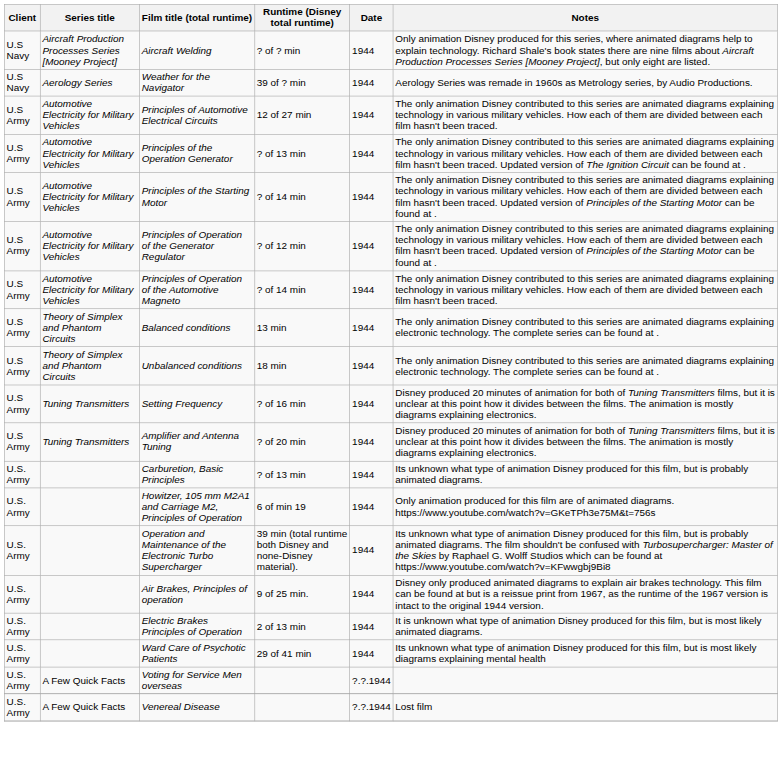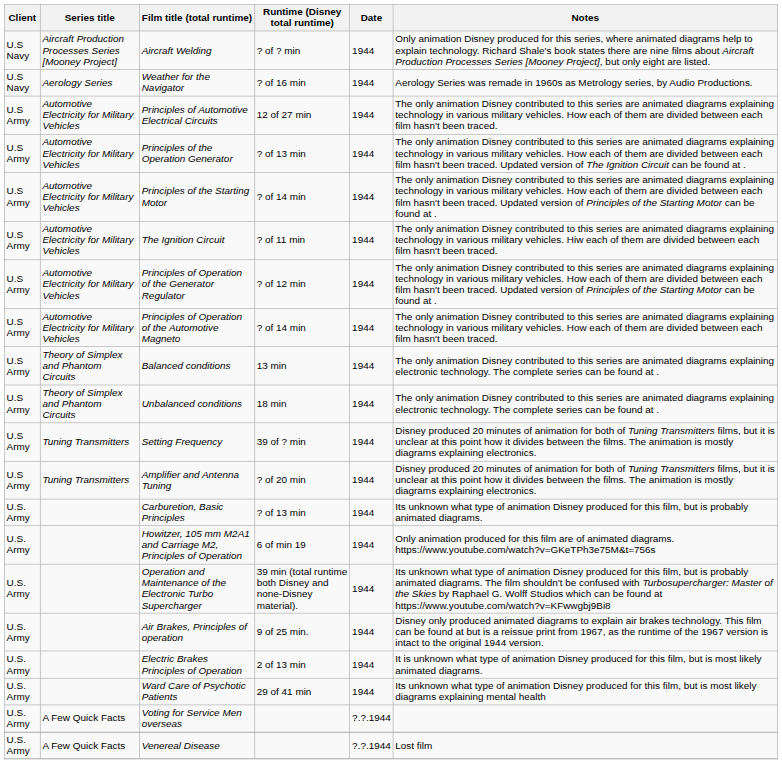 <table class="wikitable sortable">
 <tr>
 <th>Client</th>
 <th>Series title</th>
 <th>Film title (total runtime)</th>
 <th>Runtime (Disney total runtime)</th>
 <th>Date</th>
 <th>Notes</th>
 </tr>
 <tr>
 <td>U.S Navy</td>
 <td><em>Aircraft Production Processes Series [Mooney Project]</em></td>
 <td><em>Aircraft Welding</em></td>
 <td>? of ? min</td>
 <td>1944</td>
 <td>Only animation Disney produced for this series, where animated diagrams help to explain technology. Richard Shale's book states there are nine films about <em>Aircraft Production Processes Series [Mooney Project]</em>, but only eight are listed.</td>
 </tr>
 <tr>
 <td>U.S Navy</td>
 <td><em>Aerology Series</em></td>
 <td><em>Weather for the Navigator</em></td>
-<td>39 of ? min</td>
+<td>? of 16 min</td>
 <td>1944</td>
 <td>Aerology Series was remade in 1960s as Metrology series, by Audio Productions.</td>
 </tr>
 <tr>
 <td>U.S Army</td>
 <td><em>Automotive Electricity for Military Vehicles</em></td>
 <td><em>Principles of Automotive Electrical Circuits</em></td>
 <td>12 of 27 min</td>
 <td>1944</td>
 <td>The only animation Disney contributed to this series are animated diagrams explaining technology in various military vehicles. How each of them are divided between each film hasn't been traced.</td>
 </tr>
 <tr>
 <td>U.S Army</td>
 <td><em>Automotive Electricity for Military Vehicles</em></td>
 <td><em>Principles of the Operation Generator</em></td>
 <td>? of 13 min</td>
 <td>1944</td>
 <td>The only animation Disney contributed to this series are animated diagrams explaining technology in various military vehicles. How each of them are divided between each film hasn't been traced. Updated version of <em>The Ignition Circuit</em> can be found at .</td>
 </tr>
 <tr>
 <td>U.S Army</td>
 <td><em>Automotive Electricity for Military Vehicles</em></td>
 <td><em>Principles of the Starting Motor</em></td>
 <td>? of 14 min</td>
 <td>1944</td>
 <td>The only animation Disney contributed to this series are animated diagrams explaining technology in various military vehicles. How each of them are divided between each film hasn't been traced. Updated version of <em>Principles of the Starting Motor</em> can be found at .</td>
+</tr>
+<tr>
+<td>U.S Army</td>
+<td><em>Automotive Electricity for Military Vehicles</em></td>
+<td><em>The Ignition Circuit</em></td>
+<td>? of 11 min</td>
+<td>1944</td>
+<td>The only animation Disney contributed to this series are animated diagrams explaining technology in various military vehicles. Hiw each of them are divided between each film hasn't been traced.</td>
 </tr>
 <tr>
 <td>U.S Army</td>
 <td><em>Automotive Electricity for Military Vehicles</em></td>
 <td><em>Principles of Operation of the Generator Regulator</em></td>
 <td>? of 12 min</td>
 <td>1944</td>
 <td>The only animation Disney contributed to this series are animated diagrams explaining technology in various military vehicles. How each of them are divided between each film hasn't been traced. Updated version of <em>Principles of the Starting Motor</em> can be found at .</td>
 </tr>
 <tr>
 <td>U.S Army</td>
 <td><em>Automotive Electricity for Military Vehicles</em></td>
 <td><em>Principles of Operation of the Automotive Magneto</em></td>
 <td>? of 14 min</td>
 <td>1944</td>
 <td>The only animation Disney contributed to this series are animated diagrams explaining technology in various military vehicles. How each of them are divided between each film hasn't been traced.</td>
 </tr>
 <tr>
 <td>U.S Army</td>
 <td><em>Theory of Simplex and Phantom Circuits</em></td>
 <td><em>Balanced conditions</em></td>
 <td>13 min</td>
 <td>1944</td>
 <td>The only animation Disney contributed to this series are animated diagrams explaining electronic technology. The complete series can be found at .</td>
 </tr>
 <tr>
 <td>U.S Army</td>
 <td><em>Theory of Simplex and Phantom Circuits</em></td>
 <td><em>Unbalanced conditions</em></td>
 <td>18 min</td>
 <td>1944</td>
 <td>The only animation Disney contributed to this series are animated diagrams explaining electronic technology. The complete series can be found at .</td>
 </tr>
 <tr>
 <td>U.S Army</td>
 <td><em>Tuning Transmitters</em></td>
 <td><em>Setting Frequency</em></td>
-<td>? of 16 min</td>
+<td>39 of ? min</td>
 <td>1944</td>
 <td>Disney produced 20 minutes of animation for both of <em>Tuning Transmitters</em> films, but it is unclear at this point how it divides between the films. The animation is mostly diagrams explaining electronics.</td>
 </tr>
 <tr>
 <td>U.S Army</td>
 <td><em>Tuning Transmitters</em></td>
 <td><em>Amplifier and Antenna Tuning</em></td>
 <td>? of 20 min</td>
 <td>1944</td>
 <td>Disney produced 20 minutes of animation for both of <em>Tuning Transmitters</em> films, but it is unclear at this point how it divides between the films. The animation is mostly diagrams explaining electronics.</td>
 </tr>
 <tr>
 <td>U.S. Army</td>
 <td></td>
 <td><em>Carburetion, Basic Principles</em></td>
 <td>? of 13 min</td>
 <td>1944</td>
 <td>Its unknown what type of animation Disney produced for this film, but is probably animated diagrams.</td>
 </tr>
 <tr>
 <td>U.S. Army</td>
 <td></td>
 <td><em>Howitzer, 105 mm M2A1 and Carriage M2, Principles of Operation</em></td>
 <td>6 of min 19</td>
 <td>1944</td>
 <td>Only animation produced for this film are of animated diagrams. https://www.youtube.com/watch?v=GKeTPh3e75M&t=756s</td>
 </tr>
 <tr>
 <td>U.S. Army</td>
 <td></td>
 <td><em>Operation and Maintenance of the Electronic Turbo Supercharger</em></td>
 <td>39 min (total runtime both Disney and none-Disney material).</td>
 <td>1944</td>
 <td>Its unknown what type of animation Disney produced for this film, but is probably animated diagrams. The film shouldn't be confused with <em>Turbosupercharger: Master of the Skies</em> by Raphael G. Wolff Studios which can be found at https://www.youtube.com/watch?v=KFwwgbj9Bi8</td>
 </tr>
 <tr>
 <td>U.S. Army</td>
 <td></td>
 <td><em>Air Brakes, Principles of operation</em></td>
 <td>9 of 25 min.</td>
 <td>1944</td>
 <td>Disney only produced animated diagrams to explain air brakes technology. This film can be found at  but is a reissue print from 1967, as the runtime of the 1967 version is intact to the original 1944 version.</td>
 </tr>
 <tr>
 <td>U.S. Army</td>
 <td></td>
 <td><em>Electric Brakes Principles of Operation</em></td>
 <td>2 of 13 min</td>
 <td>1944</td>
 <td>It is unknown what type of animation Disney produced for this film, but is most likely animated diagrams.</td>
 </tr>
 <tr>
 <td>U.S. Army</td>
 <td></td>
 <td><em>Ward Care of Psychotic Patients</em></td>
 <td>29 of 41 min</td>
 <td>1944</td>
 <td>Its unknown what type of animation Disney produced for this film, but is most likely diagrams explaining mental health</td>
 </tr>
 <tr>
 <td>U.S. Army</td>
 <td>A Few Quick Facts</td>
 <td><em>Voting for Service Men overseas</em></td>
 <td></td>
 <td>?.?.1944</td>
 <td></td>
 </tr>
 <tr>
 </tr>
 <tr>
 <td>U.S. Army</td>
 <td>A Few Quick Facts</td>
 <td><em>Venereal Disease</em></td>
 <td></td>
 <td>?.?.1944</td>
 <td>Lost film</td>
 </tr>
 <tr>
 </tr>
 </table>
